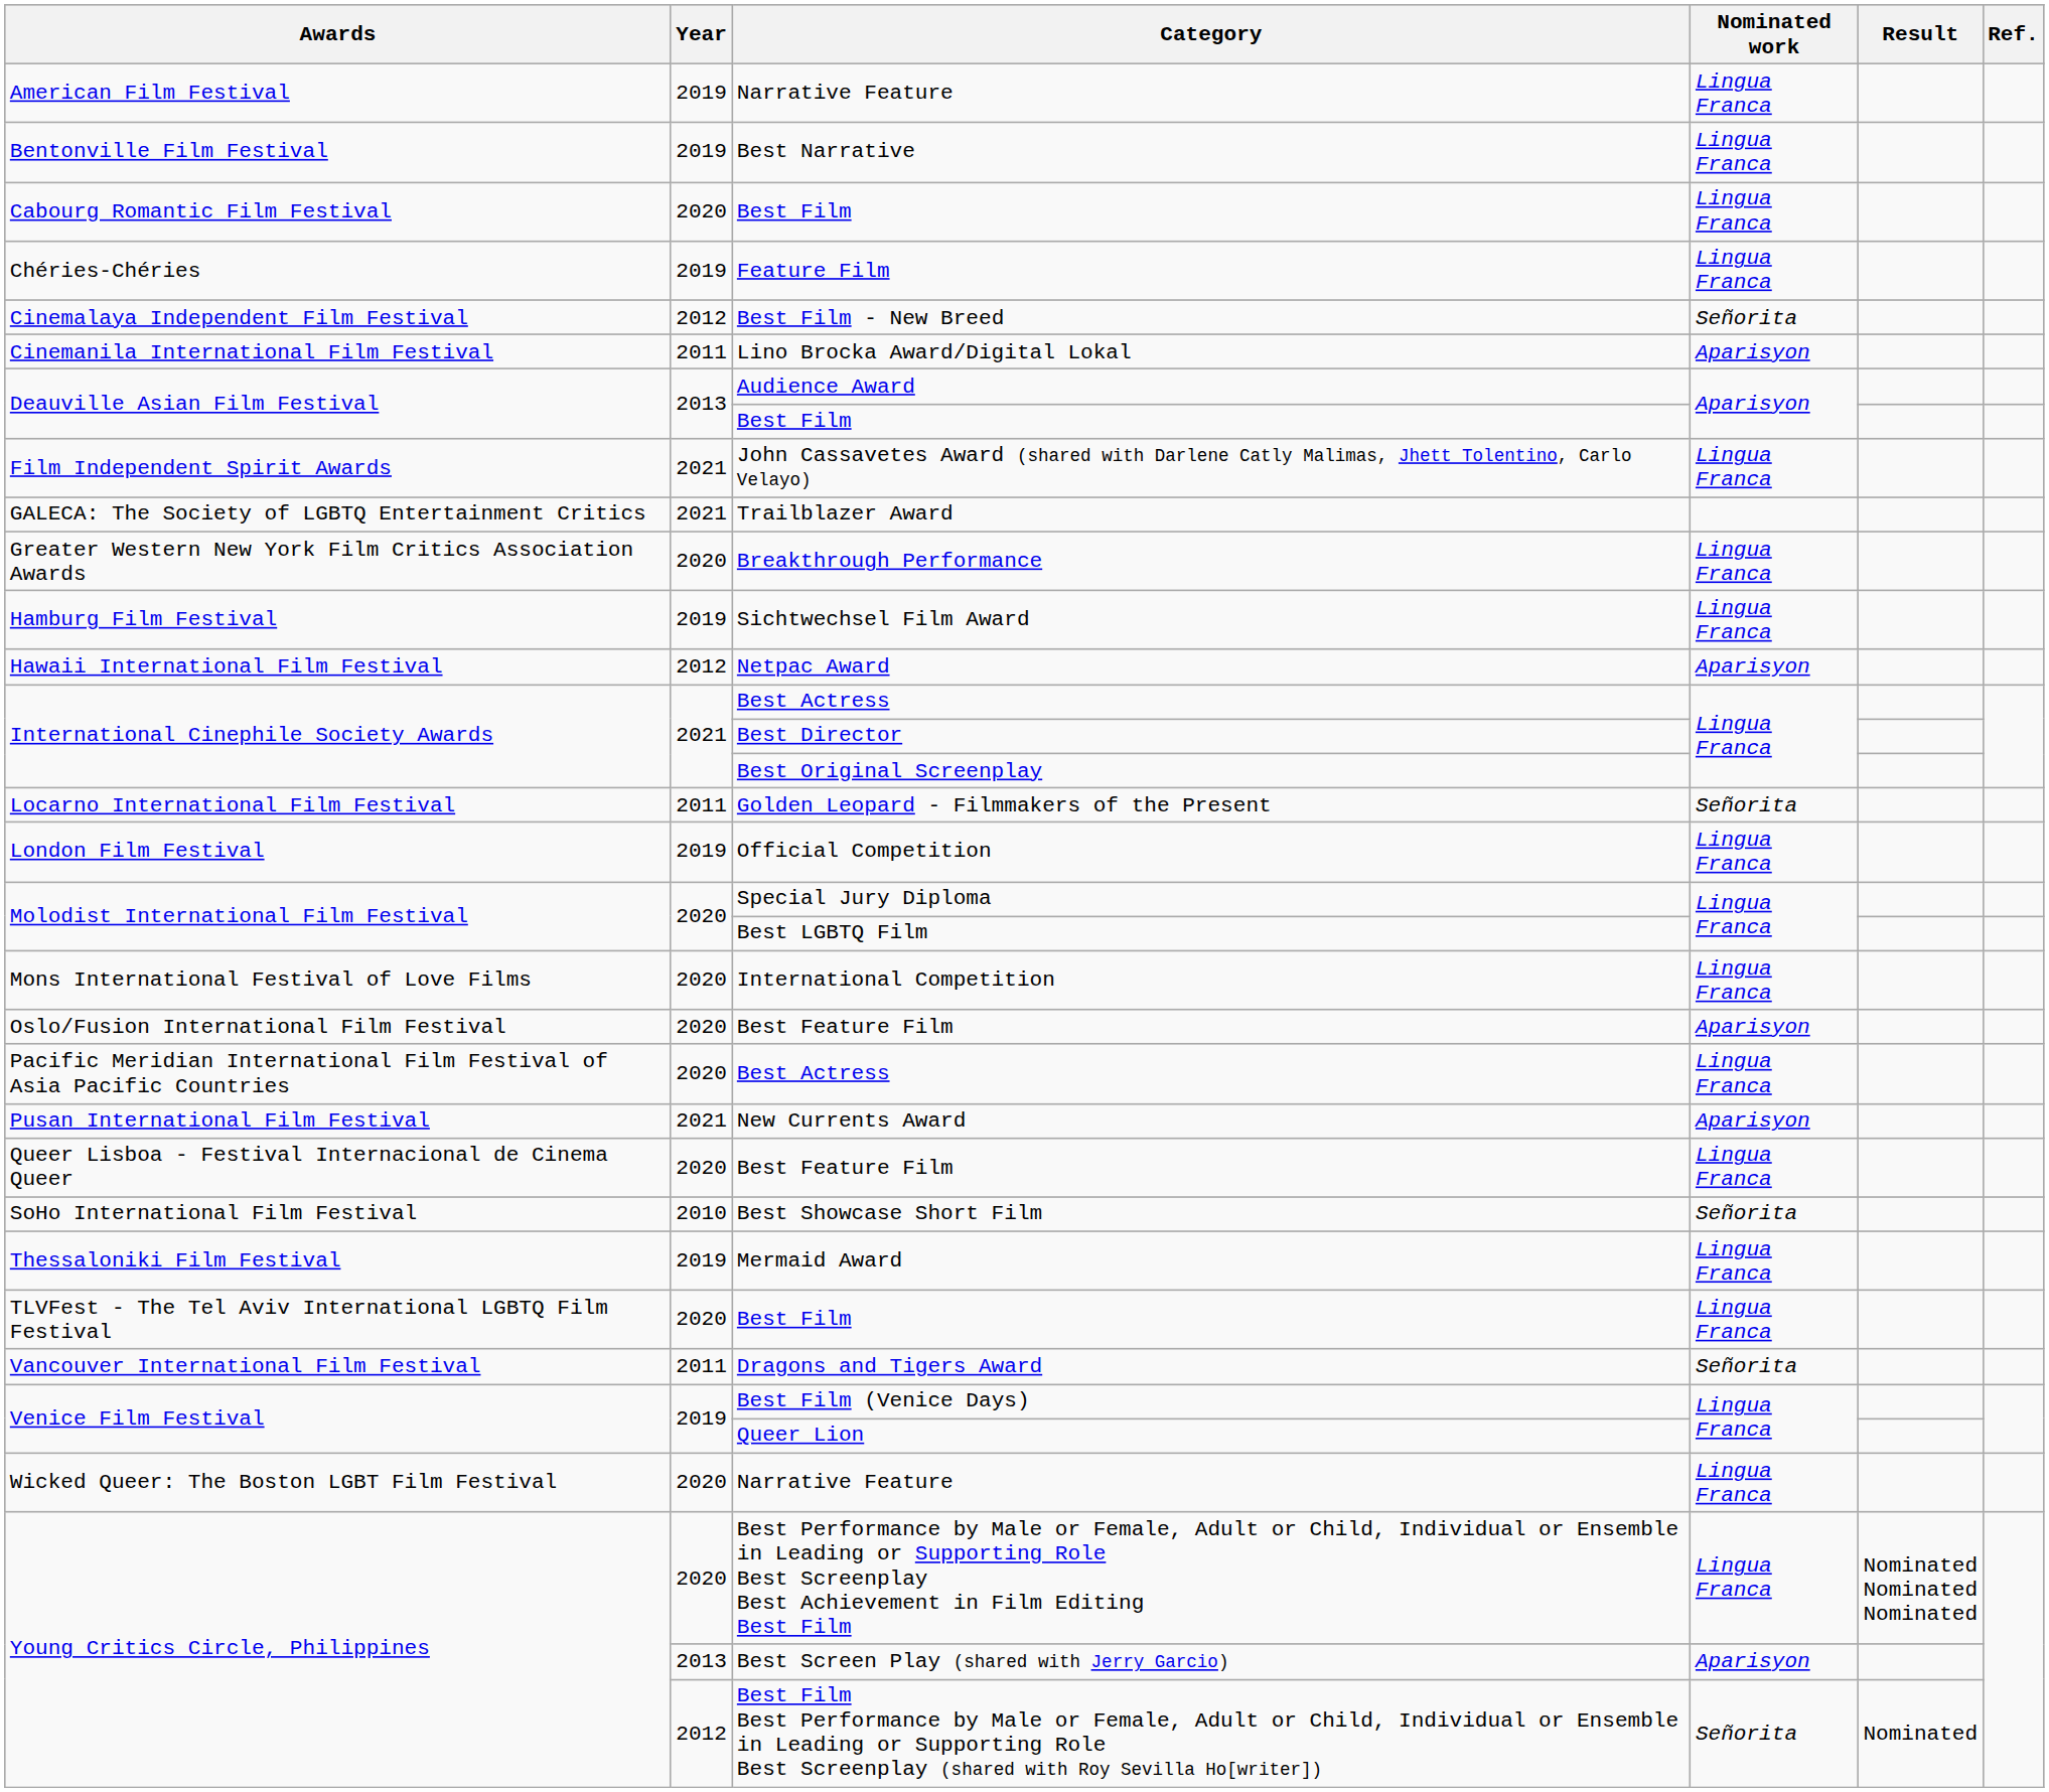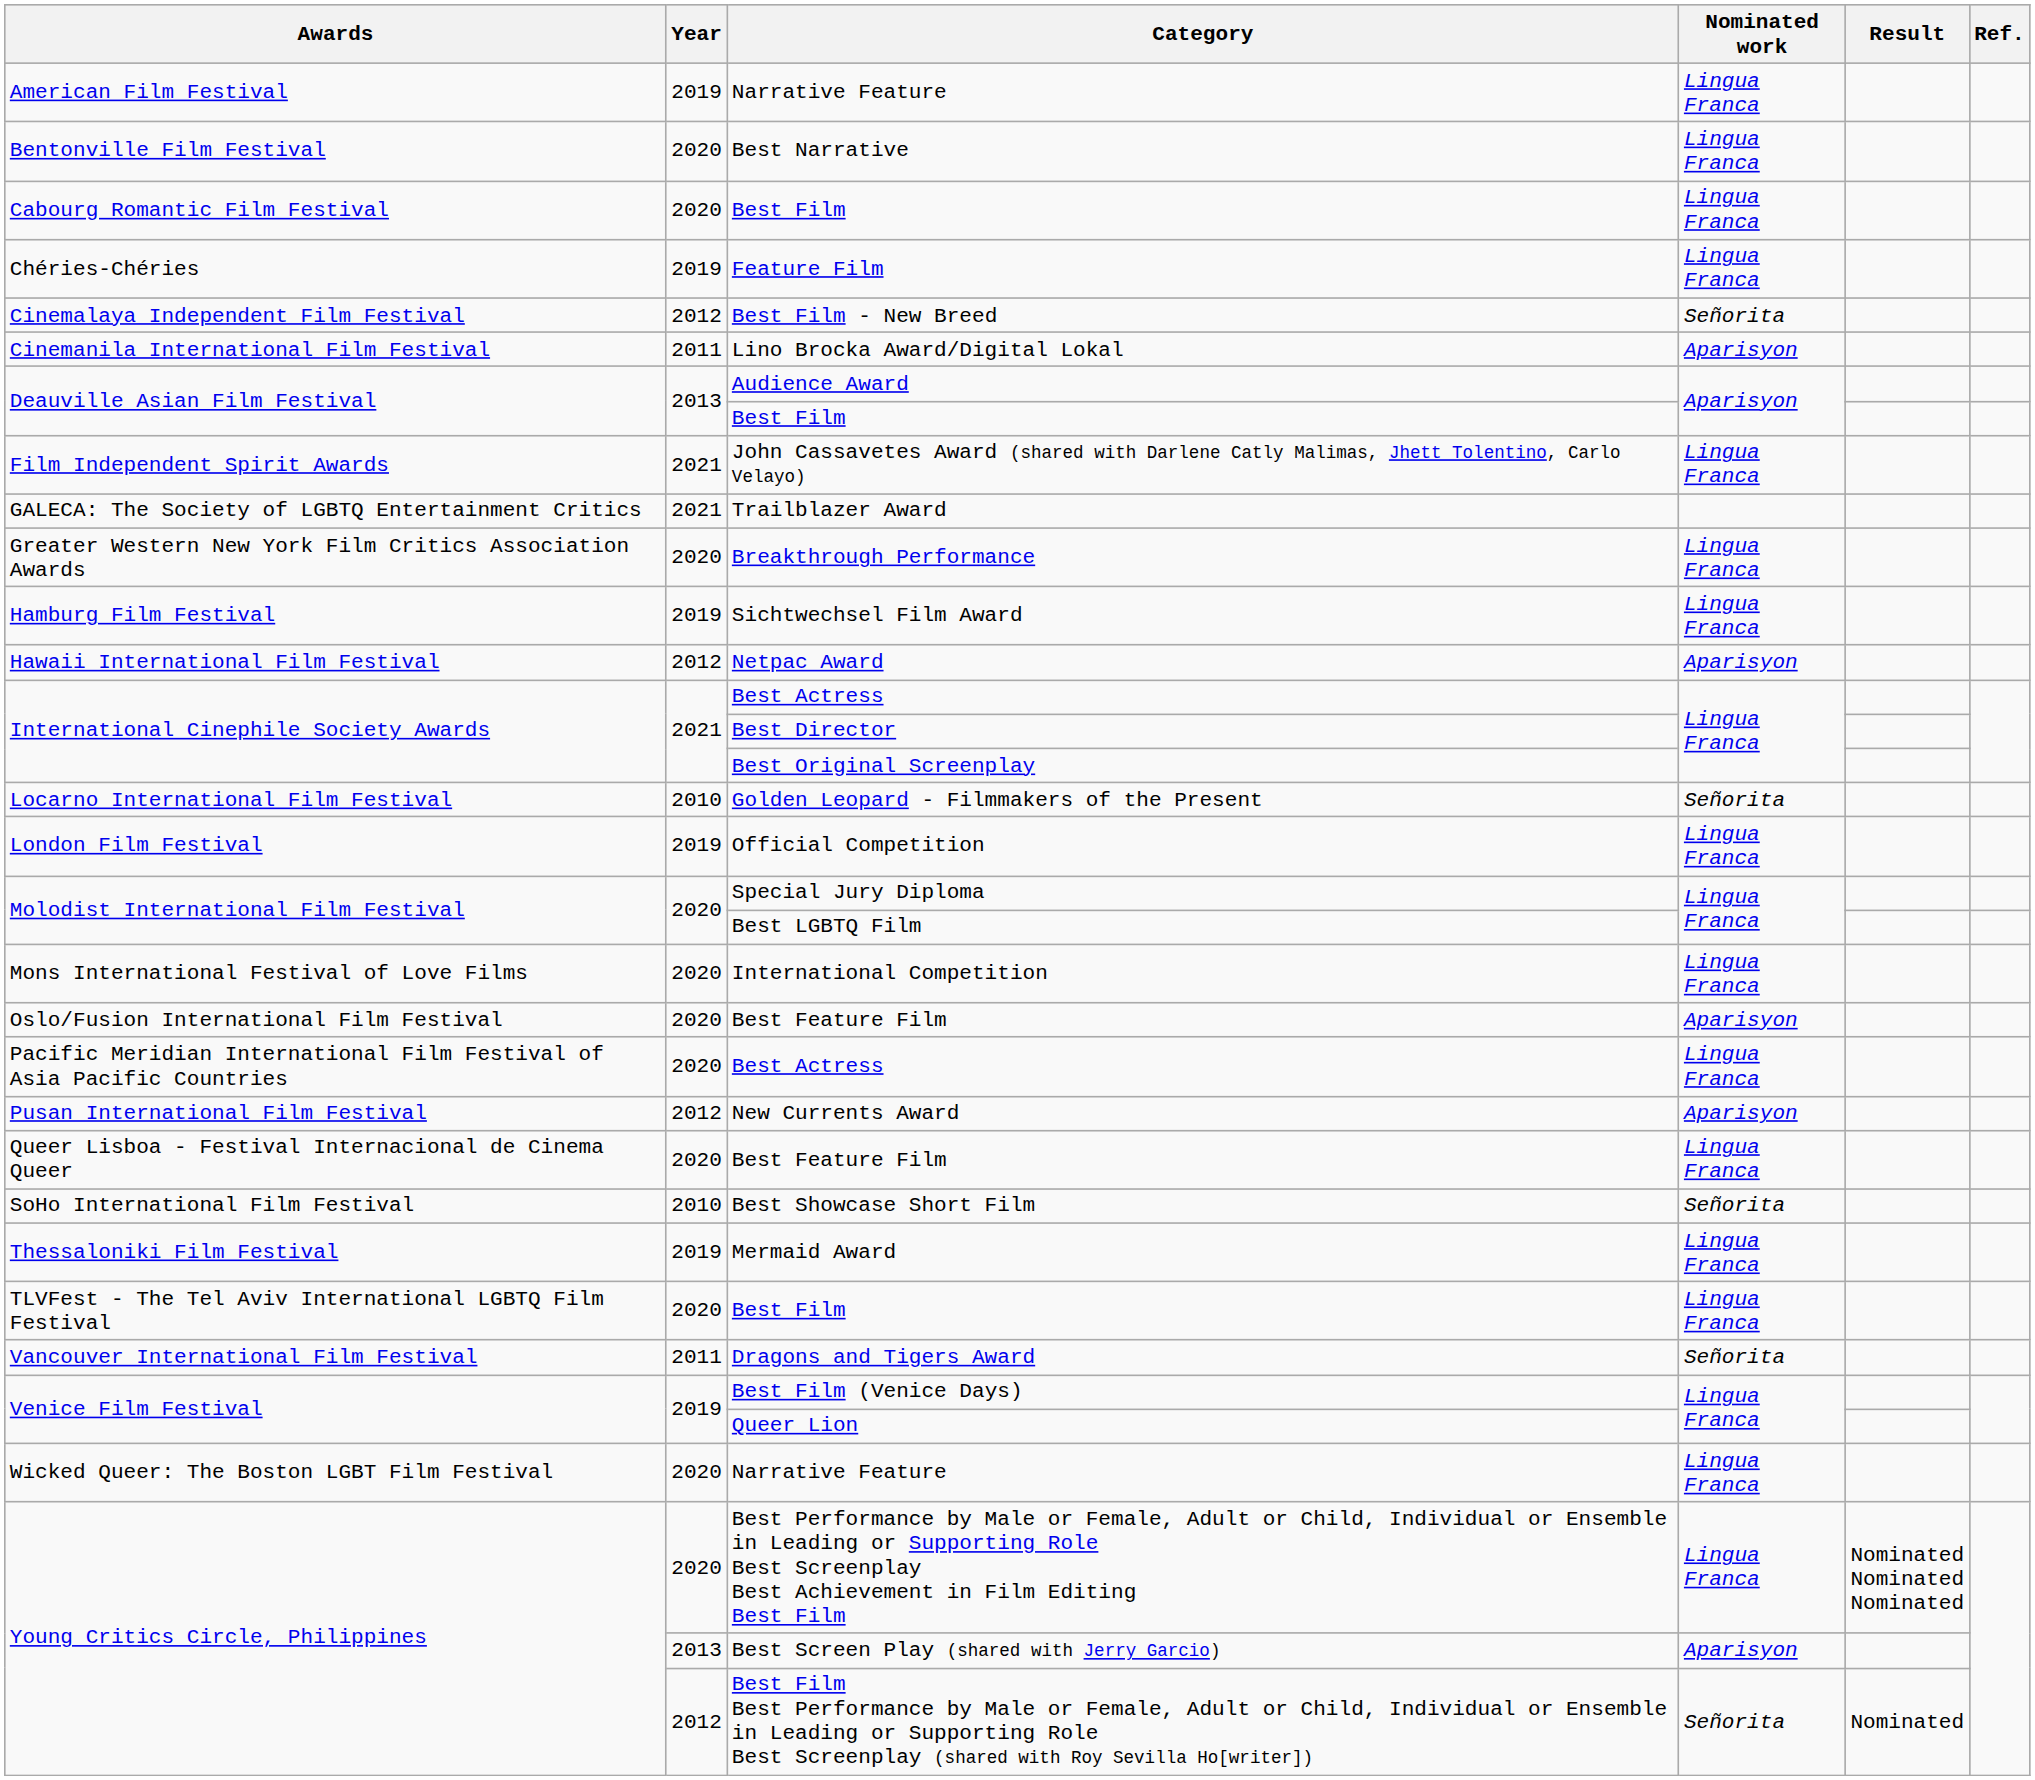 <table class="wikitable sortable">
 <tr>
 <th>Awards</th>
 <th>Year</th>
 <th>Category</th>
 <th>Nominated work</th>
 <th>Result</th>
 <th>Ref.</th>
 </tr>
 <tr>
 <td><a href='#'>American Film Festival</a></td>
 <td>2019</td>
 <td>Narrative Feature</td>
 <td><em><a href='#'>Lingua Franca</a></em></td>
 <td></td>
 <td></td>
 </tr>
 <tr>
 <td><a href='#'>Bentonville Film Festival</a></td>
-<td>2019</td>
+<td>2020</td>
 <td>Best Narrative</td>
 <td><em><a href='#'>Lingua Franca</a></em></td>
 <td></td>
 <td></td>
 </tr>
 <tr>
 <td><a href='#'>Cabourg Romantic Film Festival</a></td>
 <td>2020</td>
 <td><a href='#'>Best Film</a></td>
 <td><em><a href='#'>Lingua Franca</a></em></td>
 <td></td>
 <td></td>
 </tr>
 <tr>
 <td>Chéries-Chéries</td>
 <td>2019</td>
 <td><a href='#'>Feature Film</a></td>
 <td><em><a href='#'>Lingua Franca</a></em></td>
 <td></td>
 <td></td>
 </tr>
 <tr>
 <td><a href='#'>Cinemalaya Independent Film Festival</a></td>
 <td>2012</td>
 <td><a href='#'>Best Film</a> - New Breed</td>
 <td><em>Señorita</em></td>
 <td></td>
 <td></td>
 </tr>
 <tr>
 <td><a href='#'>Cinemanila International Film Festival</a></td>
 <td>2011</td>
 <td>Lino Brocka Award/Digital Lokal</td>
 <td><em><a href='#'>Aparisyon</a></em></td>
 <td></td>
 <td></td>
 </tr>
 <tr>
 <td rowspan="2"><a href='#'>Deauville Asian Film Festival</a></td>
 <td rowspan="2">2013</td>
 <td><a href='#'>Audience Award</a></td>
 <td rowspan="2"><em><a href='#'>Aparisyon</a></em></td>
 <td></td>
 <td></td>
 </tr>
 <tr>
 <td><a href='#'>Best Film</a></td>
 <td></td>
 <td></td>
 </tr>
 <tr>
 <td><a href='#'>Film Independent Spirit Awards</a></td>
 <td>2021</td>
 <td>John Cassavetes Award <small>(shared with Darlene Catly Malimas, <a href='#'>Jhett Tolentino</a>, Carlo Velayo)</small></td>
 <td><em><a href='#'>Lingua Franca</a></em></td>
 <td></td>
 <td></td>
 </tr>
 <tr>
 <td>GALECA: The Society of LGBTQ Entertainment Critics</td>
 <td>2021</td>
 <td>Trailblazer Award</td>
 <td></td>
 <td></td>
 <td></td>
 </tr>
 <tr>
 <td>Greater Western New York Film Critics Association Awards</td>
 <td>2020</td>
 <td><a href='#'>Breakthrough Performance</a></td>
 <td><em><a href='#'>Lingua Franca</a></em></td>
 <td></td>
 <td></td>
 </tr>
 <tr>
 <td><a href='#'>Hamburg Film Festival</a></td>
 <td>2019</td>
 <td>Sichtwechsel Film Award</td>
 <td><em><a href='#'>Lingua Franca</a></em></td>
 <td></td>
 <td></td>
 </tr>
 <tr>
 <td><a href='#'>Hawaii International Film Festival</a></td>
 <td>2012</td>
 <td><a href='#'>Netpac Award</a></td>
 <td><em><a href='#'>Aparisyon</a></em></td>
 <td></td>
 <td></td>
 </tr>
 <tr>
 <td rowspan="3"><a href='#'>International Cinephile Society Awards</a></td>
 <td rowspan="3">2021</td>
 <td><a href='#'>Best Actress</a></td>
 <td rowspan="3"><em><a href='#'>Lingua Franca</a></em></td>
 <td></td>
 <td rowspan="3"></td>
 </tr>
 <tr>
 <td><a href='#'>Best Director</a></td>
 <td></td>
 </tr>
 <tr>
 <td><a href='#'>Best Original Screenplay</a></td>
 <td></td>
 </tr>
 <tr>
 <td><a href='#'>Locarno International Film Festival</a></td>
-<td>2011</td>
+<td>2010</td>
 <td><a href='#'>Golden Leopard</a> - Filmmakers of the Present</td>
 <td><em>Señorita</em></td>
 <td></td>
 <td></td>
 </tr>
 <tr>
 <td><a href='#'>London Film Festival</a></td>
 <td>2019</td>
 <td>Official Competition</td>
 <td><em><a href='#'>Lingua Franca</a></em></td>
 <td></td>
 <td></td>
 </tr>
 <tr>
 <td rowspan="2"><a href='#'>Molodist International Film Festival</a></td>
 <td rowspan="2">2020</td>
 <td>Special Jury Diploma</td>
 <td rowspan="2"><em><a href='#'>Lingua Franca</a></em></td>
 <td></td>
 <td></td>
 </tr>
 <tr>
 <td>Best LGBTQ Film</td>
 <td></td>
 <td></td>
 </tr>
 <tr>
 <td>Mons International Festival of Love Films</td>
 <td>2020</td>
 <td>International Competition</td>
 <td><em><a href='#'>Lingua Franca</a></em></td>
 <td></td>
 <td></td>
 </tr>
 <tr>
 <td>Oslo/Fusion International Film Festival</td>
 <td>2020</td>
 <td>Best Feature Film</td>
 <td><em><a href='#'>Aparisyon</a></em></td>
 <td></td>
 <td></td>
 </tr>
 <tr>
 <td>Pacific Meridian International Film Festival of Asia Pacific Countries</td>
 <td>2020</td>
 <td><a href='#'>Best Actress</a></td>
 <td><em><a href='#'>Lingua Franca</a></em></td>
 <td></td>
 <td></td>
 </tr>
 <tr>
 <td><a href='#'>Pusan International Film Festival</a></td>
-<td>2021</td>
+<td>2012</td>
 <td>New Currents Award</td>
 <td><em><a href='#'>Aparisyon</a></em></td>
 <td></td>
 <td></td>
 </tr>
 <tr>
 <td>Queer Lisboa - Festival Internacional de Cinema Queer</td>
 <td>2020</td>
 <td>Best Feature Film</td>
 <td><em><a href='#'>Lingua Franca</a></em></td>
 <td></td>
 <td></td>
 </tr>
 <tr>
 <td>SoHo International Film Festival</td>
 <td>2010</td>
 <td>Best Showcase Short Film</td>
 <td><em>Señorita</em></td>
 <td></td>
 <td></td>
 </tr>
 <tr>
 <td><a href='#'>Thessaloniki Film Festival</a></td>
 <td>2019</td>
 <td>Mermaid Award</td>
 <td><em><a href='#'>Lingua Franca</a></em></td>
 <td></td>
 <td></td>
 </tr>
 <tr>
 <td>TLVFest - The Tel Aviv International LGBTQ Film Festival</td>
 <td>2020</td>
 <td><a href='#'>Best Film</a></td>
 <td><em><a href='#'>Lingua Franca</a></em></td>
 <td></td>
 <td></td>
 </tr>
 <tr>
 <td><a href='#'>Vancouver International Film Festival</a></td>
 <td>2011</td>
 <td><a href='#'>Dragons and Tigers Award</a></td>
 <td><em>Señorita</em></td>
 <td></td>
 <td></td>
 </tr>
 <tr>
 <td rowspan="2"><a href='#'>Venice Film Festival</a></td>
 <td rowspan="2">2019</td>
 <td><a href='#'>Best Film</a> (Venice Days)</td>
 <td rowspan="2"><em><a href='#'>Lingua Franca</a></em></td>
 <td></td>
 <td rowspan="2"></td>
 </tr>
 <tr>
 <td><a href='#'>Queer Lion</a></td>
 <td></td>
 </tr>
 <tr>
 <td>Wicked Queer: The Boston LGBT Film Festival</td>
 <td>2020</td>
 <td>Narrative Feature</td>
 <td><em><a href='#'>Lingua Franca</a></em></td>
 <td></td>
 <td></td>
 </tr>
 <tr>
 <td rowspan="3"><a href='#'>Young Critics Circle, Philippines</a></td>
 <td>2020</td>
 <td>Best Performance by Male or Female, Adult or Child, Individual or Ensemble in Leading or <a href='#'>Supporting Role</a><br>Best Screenplay<br>Best Achievement in Film Editing<br><a href='#'>Best Film</a></td>
 <td><em><a href='#'>Lingua Franca</a></em></td>
 <td><br>Nominated<br>Nominated<br>Nominated</td>
 <td rowspan="3"></td>
 </tr>
 <tr>
 <td>2013</td>
 <td>Best Screen Play <small>(shared with <a href='#'>Jerry Garcio</a>)</small><br></td>
 <td><em><a href='#'>Aparisyon</a></em></td>
 <td></td>
 </tr>
 <tr>
 <td>2012</td>
 <td><a href='#'>Best Film</a><br>Best Performance by Male or Female, Adult or Child, Individual or Ensemble in Leading or Supporting Role<br>Best Screenplay <small>(shared with Roy Sevilla Ho[writer])</small></td>
 <td><em>Señorita</em></td>
 <td>Nominated</td>
 </tr>
 </table>
